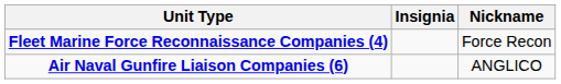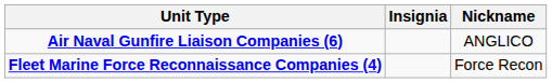 <table class="wikitable" style="text-align:center;">
 <tr style="background:#ccc;">
 <th><strong>Unit Type</strong></th>
 <th><strong>Insignia</strong></th>
 <th><strong>Nickname</strong></th>
 </tr>
 <tr>
+<td><strong><a href='#'>Air Naval Gunfire Liaison Companies (6)</a></strong></td>
+<td></td>
+<td>ANGLICO</td>
+</tr>
+<tr>
 <td><strong><a href='#'>Fleet Marine Force Reconnaissance Companies (4)</a></strong></td>
 <td></td>
 <td>Force Recon</td>
 </tr>
-<tr>
-<td><strong><a href='#'>Air Naval Gunfire Liaison Companies (6)</a></strong></td>
-<td></td>
-<td>ANGLICO</td>
-</tr>
 </table>
